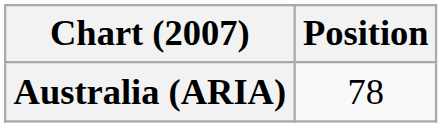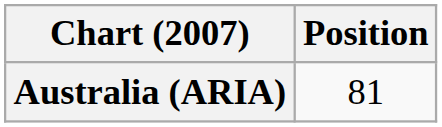 <table class="wikitable plainrowheaders" style="text-align:center">
 <tr>
 <th scope="col">Chart (2007)</th>
 <th scope="col">Position</th>
 </tr>
 <tr>
 <th scope="row">Australia (ARIA)</th>
-<td>78</td>
+<td>81</td>
 </tr>
 </table>
